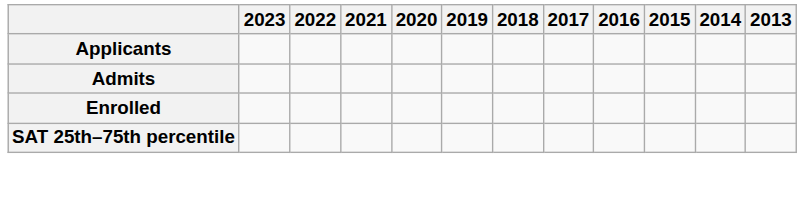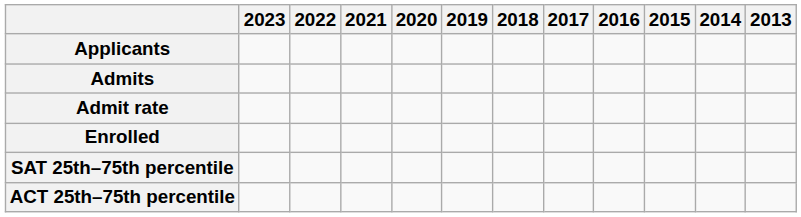 <table class="wikitable mw-collapsible" style="float:right; font-size:85%; margin:10px; text-align:center; font-size:85%; margin:auto">
 <tr>
 <th> </th>
 <th>2023</th>
 <th>2022</th>
 <th>2021</th>
 <th>2020</th>
 <th>2019</th>
 <th>2018</th>
 <th>2017</th>
 <th>2016</th>
 <th>2015</th>
 <th>2014</th>
 <th>2013</th>
 </tr>
 <tr>
 <th>Applicants</th>
 <td></td>
 <td></td>
 <td></td>
 <td></td>
 <td></td>
 <td></td>
 <td></td>
 <td></td>
 <td></td>
 <td></td>
 <td></td>
 </tr>
 <tr>
 <th>Admits</th>
 <td></td>
 <td></td>
 <td></td>
 <td></td>
 <td></td>
 <td></td>
 <td></td>
 <td></td>
 <td></td>
 <td></td>
 <td></td>
 </tr>
 <tr>
+<th>Admit rate</th>
+<td></td>
+<td></td>
+<td></td>
+<td></td>
+<td></td>
+<td></td>
+<td></td>
+<td></td>
+<td></td>
+<td></td>
+<td></td>
+</tr>
+<tr>
 <th>Enrolled</th>
 <td></td>
 <td></td>
 <td></td>
 <td></td>
 <td></td>
 <td></td>
 <td></td>
 <td></td>
 <td></td>
 <td></td>
 <td></td>
 </tr>
 <tr>
 <th>SAT 25th–75th percentile</th>
 <td></td>
 <td></td>
 <td></td>
 <td></td>
 <td></td>
 <td></td>
 <td></td>
 <td></td>
 <td></td>
 <td></td>
 <td></td>
 </tr>
+<tr>
+<th>ACT 25th–75th percentile</th>
+<td></td>
+<td></td>
+<td></td>
+<td></td>
+<td></td>
+<td></td>
+<td></td>
+<td></td>
+<td></td>
+<td></td>
+<td></td>
+</tr>
 </table>
